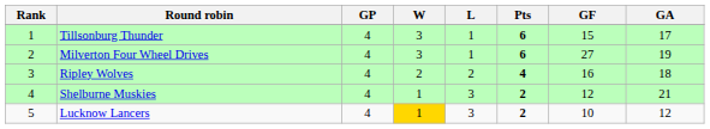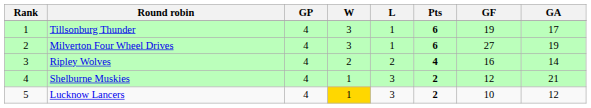 <table class="wikitable" style="text-align:center" width:50em">
 <tr>
 <th bgcolor="#DDDDFF" width="5%">Rank</th>
 <th bgcolor="#DDDDFF" width="27.5%">Round robin</th>
 <th bgcolor="#DDDDFF" width="5%">GP</th>
 <th bgcolor="#DDDDFF" width="5%">W</th>
 <th bgcolor="#DDDDFF" width="5%">L</th>
 <th bgcolor="#DDDDFF" width="5%">Pts</th>
 <th bgcolor="#DDDDFF" width="7.5%">GF</th>
 <th bgcolor="#DDDDFF" width="7.5%">GA</th>
 </tr>
 <tr>
 </tr>
 <tr bgcolor="#bbffbb">
 <td>1</td>
 <td align=left><a href='#'>Tillsonburg Thunder</a></td>
 <td>4</td>
 <td>3</td>
 <td>1</td>
 <td><strong>6</strong></td>
-<td>15</td>
+<td>19</td>
 <td>17</td>
 </tr>
 <tr bgcolor="#bbffbb">
 <td>2</td>
 <td align=left><a href='#'>Milverton Four Wheel Drives</a></td>
 <td>4</td>
 <td>3</td>
 <td>1</td>
 <td><strong>6</strong></td>
 <td>27</td>
 <td>19</td>
 </tr>
 <tr bgcolor="#bbffbb">
 <td>3</td>
 <td align=left><a href='#'>Ripley Wolves</a></td>
 <td>4</td>
 <td>2</td>
 <td>2</td>
 <td><strong>4</strong></td>
 <td>16</td>
-<td>18</td>
+<td>14</td>
 </tr>
 <tr bgcolor="#bbffbb">
 <td>4</td>
 <td align=left><a href='#'>Shelburne Muskies</a></td>
 <td>4</td>
 <td>1</td>
 <td>3</td>
 <td><strong>2</strong></td>
 <td>12</td>
 <td>21</td>
 </tr>
 <tr>
 <td>5</td>
 <td align=left><a href='#'>Lucknow Lancers</a></td>
 <td>4</td>
 <td style="background: gold;">1</td>
 <td>3</td>
 <td><strong>2</strong></td>
 <td>10</td>
 <td>12</td>
 </tr>
 </table>
